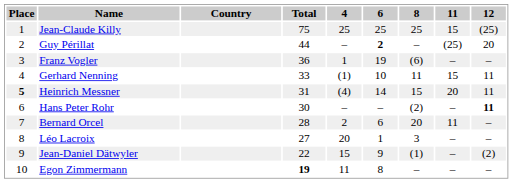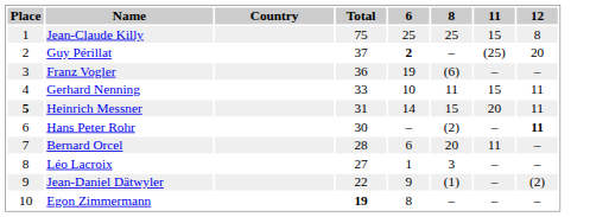 <table border="0" style="border: 1px solid #999; background-color:#FFFFFF; text-align:center; font-size:86%; line-height:15px;">
 <tr align="center" bgcolor="#CCCCCC">
 <th width=35>Place</th>
 <th width=170>Name</th>
 <th width=120>Country</th>
 <th width=50>Total</th>
-<th width=40>4</th>
 <th width=40>6</th>
 <th width=40>8</th>
 <th width=40>11</th>
 <th width=40>12</th>
 </tr>
 <tr bgcolor="#EFEFEF">
 <td>1</td>
 <td align="left"><a href='#'>Jean-Claude Killy</a></td>
 <td align="left"></td>
 <td>75</td>
 <td>25</td>
 <td>25</td>
-<td>25</td>
 <td>15</td>
-<td>(25)</td>
+<td>8</td>
 </tr>
 <tr>
 <td>2</td>
 <td align="left"><a href='#'>Guy Périllat</a></td>
 <td align="left"></td>
-<td>44</td>
-<td>–</td>
+<td>37</td>
 <td><strong>2</strong></td>
 <td>–</td>
 <td>(25)</td>
 <td>20</td>
 </tr>
 <tr bgcolor="#EFEFEF">
 <td>3</td>
 <td align="left"><a href='#'>Franz Vogler</a></td>
 <td align="left"></td>
 <td>36</td>
-<td>1</td>
 <td>19</td>
 <td>(6)</td>
 <td>–</td>
 <td>–</td>
 </tr>
 <tr>
 <td>4</td>
 <td align="left"><a href='#'>Gerhard Nenning</a></td>
 <td align="left"></td>
 <td>33</td>
-<td>(1)</td>
 <td>10</td>
 <td>11</td>
 <td>15</td>
 <td>11</td>
 </tr>
 <tr bgcolor="#EFEFEF">
 <td><strong>5</strong></td>
 <td align="left"><a href='#'>Heinrich Messner</a></td>
 <td align="left"></td>
 <td>31</td>
-<td>(4)</td>
 <td>14</td>
 <td>15</td>
 <td>20</td>
 <td>11</td>
 </tr>
 <tr>
 <td>6</td>
 <td align="left"><a href='#'>Hans Peter Rohr</a></td>
 <td align="left"></td>
 <td>30</td>
 <td>–</td>
-<td>–</td>
 <td>(2)</td>
 <td>–</td>
 <td><strong>11</strong></td>
 </tr>
 <tr bgcolor="#EFEFEF">
 <td>7</td>
 <td align="left"><a href='#'>Bernard Orcel</a></td>
 <td align="left"></td>
 <td>28</td>
-<td>2</td>
 <td>6</td>
 <td>20</td>
 <td>11</td>
 <td>–</td>
 </tr>
 <tr>
 <td>8</td>
 <td align="left"><a href='#'>Léo Lacroix</a></td>
 <td align="left"></td>
 <td>27</td>
-<td>20</td>
 <td>1</td>
 <td>3</td>
 <td>–</td>
 <td>–</td>
 </tr>
 <tr bgcolor="#EFEFEF">
 <td>9</td>
 <td align="left"><a href='#'>Jean-Daniel Dätwyler</a></td>
 <td align="left"></td>
 <td>22</td>
-<td>15</td>
 <td>9</td>
 <td>(1)</td>
 <td>–</td>
 <td>(2)</td>
 </tr>
 <tr>
 <td>10</td>
 <td align="left"><a href='#'>Egon Zimmermann</a></td>
 <td align="left"></td>
 <td><strong>19</strong></td>
-<td>11</td>
 <td>8</td>
 <td>–</td>
 <td>–</td>
 <td>–</td>
 </tr>
 </table>
